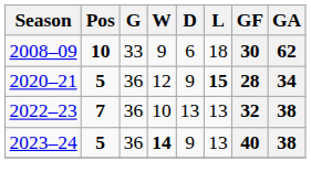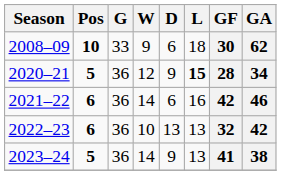 <table class="wikitable sortable" style="text-align: center;">
 <tr>
 <th>Season</th>
 <th>Pos</th>
 <th>G</th>
 <th>W</th>
 <th>D</th>
 <th>L</th>
 <th>GF</th>
 <th>GA</th>
 </tr>
 <tr>
 <td><a href='#'>2008–09</a></td>
 <td><strong>10</strong></td>
 <td>33</td>
 <td>9</td>
 <td>6</td>
 <td>18</td>
 <th>30</th>
 <th>62</th>
 </tr>
 <tr>
 <td><a href='#'>2020–21</a></td>
 <td><strong>5</strong></td>
 <td>36</td>
 <td>12</td>
 <td>9</td>
 <td><strong>15</strong></td>
 <th>28</th>
 <th>34</th>
 </tr>
 <tr>
+<td><a href='#'>2021–22</a></td>
+<td><strong>6</strong></td>
+<td>36</td>
+<td>14</td>
+<td>6</td>
+<td>16</td>
+<th>42</th>
+<th>46</th>
+</tr>
+<tr>
 <td><a href='#'>2022–23</a></td>
-<td><strong>7</strong></td>
+<td><strong>6</strong></td>
 <td>36</td>
 <td>10</td>
 <td>13</td>
 <td>13</td>
 <th>32</th>
-<th>38</th>
+<th>42</th>
 </tr>
 <tr>
 <td><a href='#'>2023–24</a></td>
 <td><strong>5</strong></td>
 <td>36</td>
-<td><strong>14</strong></td>
+<td>14</td>
 <td>9</td>
 <td>13</td>
-<th>40</th>
+<th>41</th>
 <th>38</th>
 </tr>
 <tr>
 </tr>
 </table>
